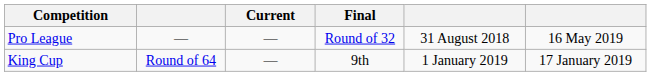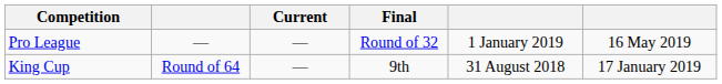 <table class="wikitable" style="text-align:center; width:730px;">
 <tr>
 <th style="text-align:center; width:150px;">Competition</th>
 <th style="text-align:center; width:100px;"></th>
 <th style="text-align:center; width:100px;">Current<br></th>
 <th style="text-align:center; width:100px;">Final<br></th>
 <th style="text-align:center; width:140px;"></th>
 <th style="text-align:center; width:140px;"></th>
 </tr>
 <tr>
 <td style="text-align:left;"><a href='#'>Pro League</a></td>
 <td>—</td>
 <td>—</td>
 <td><a href='#'>Round of 32</a></td>
-<td>31 August 2018</td>
+<td>1 January 2019</td>
 <td>16 May 2019</td>
 </tr>
 <tr>
 <td style="text-align:left;"><a href='#'>King Cup</a></td>
 <td><a href='#'>Round of 64</a></td>
 <td>—</td>
 <td>9th</td>
-<td>1 January 2019</td>
+<td>31 August 2018</td>
 <td>17 January 2019</td>
 </tr>
 </table>
